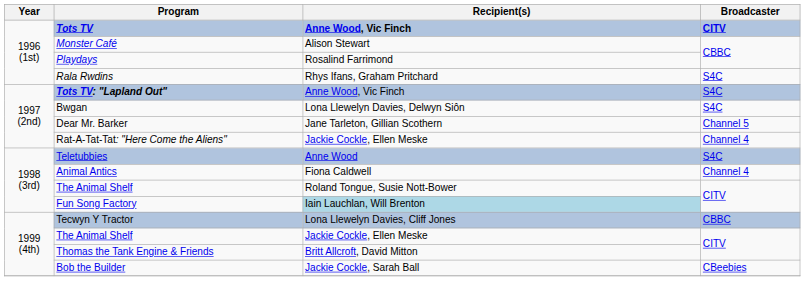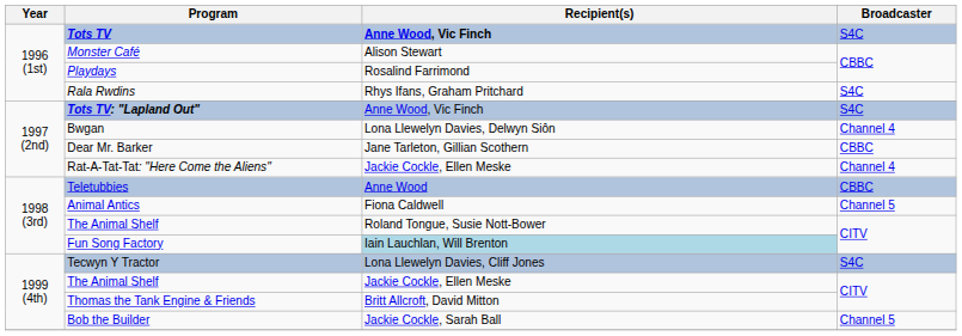 <table class="wikitable" style="width:100%">
 <tr bgcolor="#CCCCCC" align="center">
 <th width="5%">Year</th>
 <th width="25%">Program</th>
 <th width="40%">Recipient(s)</th>
 <th width="10%">Broadcaster</th>
 </tr>
 <tr>
 <td rowspan="4" style="text-align:center;">1996<br>(1st)<br></td>
 <td style="background:#B0C4DE;"><strong><em><a href='#'>Tots TV</a></em></strong></td>
 <td style="background:#B0C4DE;"><strong><a href='#'>Anne Wood</a>, Vic Finch</strong></td>
-<td style="background:#B0C4DE;"><strong><a href='#'>CITV</a></strong></td>
+<td style="background:#B0C4DE;"></strong><a href='#'>S4C</a><strong></td>
 </tr>
 <tr>
 <td><em><a href='#'>Monster Café</a></em></td>
 <td>Alison Stewart</td>
 <td rowspan="2"><a href='#'>CBBC</a></td>
 </tr>
 <tr>
 <td><em><a href='#'>Playdays</a></em></td>
 <td>Rosalind Farrimond</td>
 </tr>
 <tr>
 <td><em>Rala Rwdins</em></td>
 <td>Rhys Ifans, Graham Pritchard</td>
 <td><a href='#'>S4C</a></td>
 </tr>
 <tr>
 <td rowspan="4" style="text-align:center;">1997<br>(2nd)<br></td>
 <td style="background:#B0C4DE;"><strong><em><a href='#'>Tots TV</a><em>: "Lapland Out"<strong></td>
 <td style="background:#B0C4DE;"></strong><a href='#'>Anne Wood</a>, Vic Finch<strong></td>
 <td style="background:#B0C4DE;"></strong><a href='#'>S4C</a><strong></td>
 </tr>
 <tr>
 <td></em>Bwgan<em></td>
 <td>Lona Llewelyn Davies, Delwyn Siôn</td>
-<td><a href='#'>S4C</a></td>
+<td><a href='#'>Channel 4</a></td>
 </tr>
 <tr>
 <td></em>Dear Mr. Barker<em></td>
 <td>Jane Tarleton, Gillian Scothern</td>
-<td><a href='#'>Channel 5</a></td>
+<td><a href='#'>CBBC</a></td>
 </tr>
 <tr>
 <td></em>Rat-A-Tat-Tat<em>: "Here Come the Aliens"</td>
 <td><a href='#'>Jackie Cockle</a>, Ellen Meske</td>
 <td><a href='#'>Channel 4</a></td>
 </tr>
 <tr>
 <td rowspan="4" style="text-align:center;">1998<br>(3rd)<br></td>
 <td style="background:#B0C4DE;"></em></strong><a href='#'>Teletubbies</a><strong><em></td>
 <td style="background:#B0C4DE;"></strong><a href='#'>Anne Wood</a><strong></td>
-<td style="background:#B0C4DE;"></strong><a href='#'>S4C</a><strong></td>
+<td style="background:#B0C4DE;"></strong><a href='#'>CBBC</a><strong></td>
 </tr>
 <tr>
 <td></em><a href='#'>Animal Antics</a><em></td>
 <td>Fiona Caldwell</td>
-<td><a href='#'>Channel 4</a></td>
+<td><a href='#'>Channel 5</a></td>
 </tr>
 <tr>
 <td></em><a href='#'>The Animal Shelf</a><em></td>
 <td>Roland Tongue, Susie Nott-Bower</td>
 <td rowspan="2"><a href='#'>CITV</a></td>
 </tr>
 <tr>
 <td></em><a href='#'>Fun Song Factory</a><em></td>
 <td style="background: lightblue;">Iain Lauchlan, Will Brenton</td>
 </tr>
 <tr>
 <td rowspan="4" style="text-align:center;">1999<br>(4th)<br></td>
 <td style="background:#B0C4DE;"></em></strong>Tecwyn Y Tractor<strong><em></td>
 <td style="background:#B0C4DE;"></strong>Lona Llewelyn Davies, Cliff Jones<strong></td>
-<td style="background:#B0C4DE;"></strong><a href='#'>CBBC</a><strong></td>
+<td style="background:#B0C4DE;"></strong><a href='#'>S4C</a><strong></td>
 </tr>
 <tr>
 <td></em><a href='#'>The Animal Shelf</a><em></td>
 <td><a href='#'>Jackie Cockle</a>, Ellen Meske</td>
 <td rowspan="2"><a href='#'>CITV</a></td>
 </tr>
 <tr>
 <td></em><a href='#'>Thomas the Tank Engine & Friends</a><em></td>
 <td><a href='#'>Britt Allcroft</a>, David Mitton</td>
 </tr>
 <tr>
 <td></em><a href='#'>Bob the Builder</a><em></td>
 <td><a href='#'>Jackie Cockle</a>, Sarah Ball</td>
-<td><a href='#'>CBeebies</a></td>
+<td><a href='#'>Channel 5</a></td>
 </tr>
 <tr>
 </tr>
 </table>
